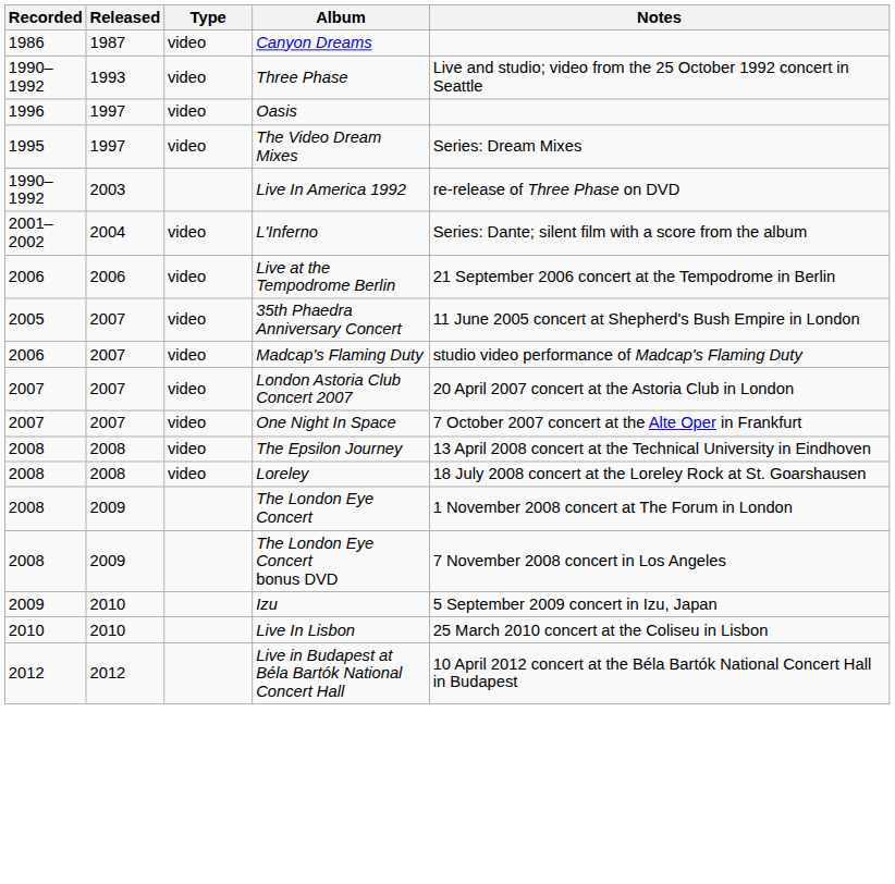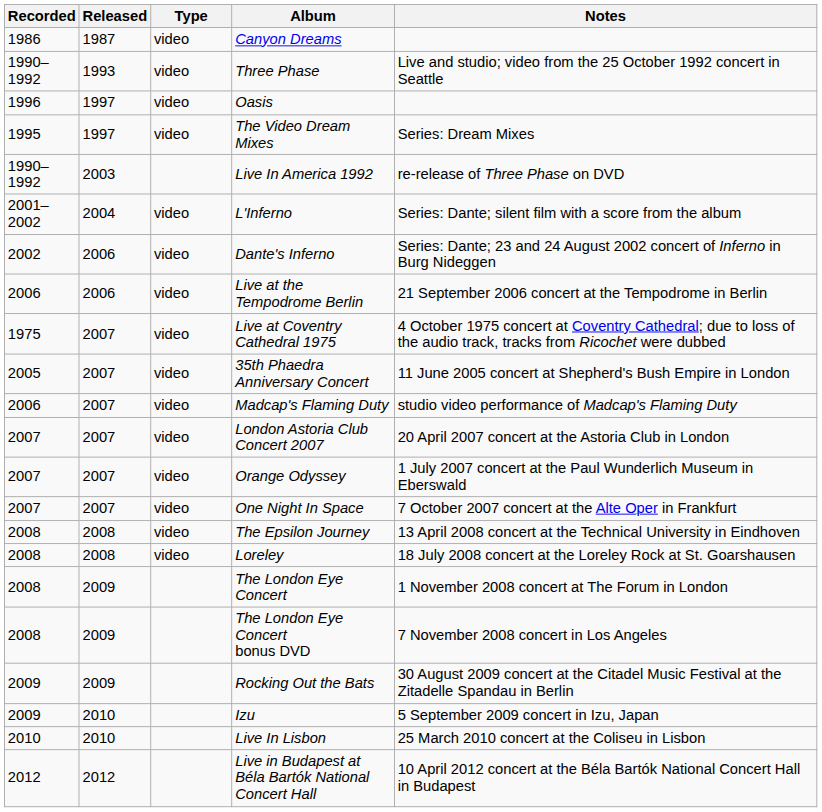 <table class="wikitable sortable" style="width:100%">
 <tr>
 <th style="width:7%">Recorded</th>
 <th style="width:7%">Released</th>
 <th style="width:10%">Type</th>
 <th style="width:20%">Album</th>
 <th>Notes</th>
 </tr>
 <tr>
 <td>1986</td>
 <td>1987</td>
 <td>video</td>
 <td><em><a href='#'>Canyon Dreams</a></em></td>
 <td></td>
 </tr>
 <tr>
 <td>1990–1992</td>
 <td>1993</td>
 <td>video</td>
 <td><em>Three Phase</em></td>
 <td>Live and studio; video from the 25 October 1992 concert in Seattle</td>
 </tr>
 <tr>
 <td>1996</td>
 <td>1997</td>
 <td>video</td>
 <td><em>Oasis</em></td>
 <td></td>
 </tr>
 <tr>
 <td>1995</td>
 <td>1997</td>
 <td>video</td>
 <td><em>The Video Dream Mixes</em></td>
 <td>Series: Dream Mixes</td>
 </tr>
 <tr>
 <td>1990–1992</td>
 <td>2003</td>
 <td></td>
 <td><em>Live In America 1992</em></td>
 <td>re-release of <em>Three Phase</em> on DVD</td>
 </tr>
 <tr>
 <td>2001–2002</td>
 <td>2004</td>
 <td>video</td>
 <td><em>L'Inferno</em></td>
 <td>Series: Dante; silent film <em><a href='#'></a></em> with a score from the <em><a href='#'></a></em> album</td>
 </tr>
 <tr>
+<td>2002</td>
+<td>2006</td>
+<td>video</td>
+<td><em>Dante's Inferno</em></td>
+<td>Series: Dante; 23 and 24 August 2002 concert of <em>Inferno</em> in Burg Nideggen</td>
+</tr>
+<tr>
 <td>2006</td>
 <td>2006</td>
 <td>video</td>
 <td><em>Live at the Tempodrome Berlin</em></td>
 <td>21 September 2006 concert at the Tempodrome in Berlin</td>
+</tr>
+<tr>
+<td>1975</td>
+<td>2007</td>
+<td>video</td>
+<td><em>Live at Coventry Cathedral 1975</em></td>
+<td>4 October 1975 concert at <a href='#'>Coventry Cathedral</a>; due to loss of the audio track, tracks from <em>Ricochet</em> were dubbed</td>
 </tr>
 <tr>
 <td>2005</td>
 <td>2007</td>
 <td>video</td>
 <td><em>35th Phaedra Anniversary Concert</em></td>
 <td>11 June 2005 concert at Shepherd's Bush Empire in London</td>
 </tr>
 <tr>
 <td>2006</td>
 <td>2007</td>
 <td>video</td>
 <td><em>Madcap's Flaming Duty</em></td>
 <td>studio video performance of <em>Madcap's Flaming Duty</em></td>
 </tr>
 <tr>
 <td>2007</td>
 <td>2007</td>
 <td>video</td>
 <td><em>London Astoria Club Concert 2007</em></td>
 <td>20 April 2007 concert at the Astoria Club in London</td>
+</tr>
+<tr>
+<td>2007</td>
+<td>2007</td>
+<td>video</td>
+<td><em>Orange Odyssey</em></td>
+<td>1 July 2007 concert at the Paul Wunderlich Museum in Eberswald</td>
 </tr>
 <tr>
 <td>2007</td>
 <td>2007</td>
 <td>video</td>
 <td><em>One Night In Space</em></td>
 <td>7 October 2007 concert at the <a href='#'>Alte Oper</a> in Frankfurt</td>
 </tr>
 <tr>
 <td>2008</td>
 <td>2008</td>
 <td>video</td>
 <td><em>The Epsilon Journey</em></td>
 <td>13 April 2008 concert at the Technical University in Eindhoven</td>
 </tr>
 <tr>
 <td>2008</td>
 <td>2008</td>
 <td>video</td>
 <td><em>Loreley</em></td>
 <td>18 July 2008 concert at the Loreley Rock at St. Goarshausen</td>
 </tr>
 <tr>
 <td>2008</td>
 <td>2009</td>
 <td></td>
 <td><em>The London Eye Concert</em></td>
 <td>1 November 2008 concert at The Forum in London</td>
 </tr>
 <tr>
 <td>2008</td>
 <td>2009</td>
 <td></td>
 <td><em>The London Eye Concert</em><br>bonus DVD</td>
 <td>7 November 2008 concert in Los Angeles</td>
 </tr>
 <tr>
 <td>2009</td>
+<td>2009</td>
+<td></td>
+<td><em>Rocking Out the Bats</em></td>
+<td>30 August 2009 concert at the Citadel Music Festival at the Zitadelle Spandau in Berlin</td>
+</tr>
+<tr>
+<td>2009</td>
 <td>2010</td>
 <td></td>
 <td><em>Izu</em></td>
 <td>5 September 2009 concert in Izu, Japan</td>
 </tr>
 <tr>
 <td>2010</td>
 <td>2010</td>
 <td></td>
 <td><em>Live In Lisbon</em></td>
 <td>25 March 2010 concert at the Coliseu in Lisbon</td>
 </tr>
 <tr>
 <td>2012</td>
 <td>2012</td>
 <td></td>
 <td><em>Live in Budapest at Béla Bartók National Concert Hall</em></td>
 <td>10 April 2012 concert at the Béla Bartók National Concert Hall in Budapest<br></td>
 </tr>
 </table>
